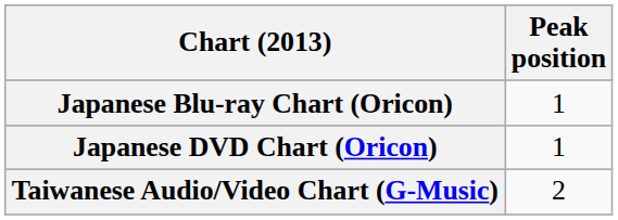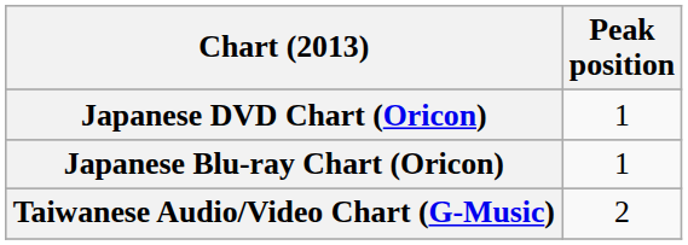 <table class="wikitable plainrowheaders sortable" style="text-align:center; sortable">
 <tr>
 <th>Chart (2013)</th>
 <th>Peak<br>position</th>
 </tr>
 <tr>
-<th scope="row">Japanese Blu-ray Chart (Oricon)</th>
+<th scope="row">Japanese DVD Chart (<a href='#'>Oricon</a>)</th>
 <td>1</td>
 </tr>
 <tr>
-<th scope="row">Japanese DVD Chart (<a href='#'>Oricon</a>)</th>
+<th scope="row">Japanese Blu-ray Chart (Oricon)</th>
 <td>1</td>
 </tr>
 <tr>
 <th scope="row">Taiwanese Audio/Video Chart (<a href='#'>G-Music</a>)</th>
 <td>2</td>
 </tr>
 </table>
